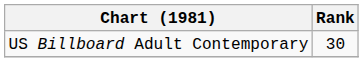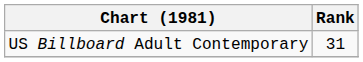 <table class="wikitable">
 <tr>
 <th>Chart (1981)</th>
 <th style="text-align:center;">Rank</th>
 </tr>
 <tr>
 <td>US <em>Billboard</em> Adult Contemporary</td>
-<td style="text-align:center;">30</td>
+<td style="text-align:center;">31</td>
 </tr>
 <tr>
 </tr>
 </table>
